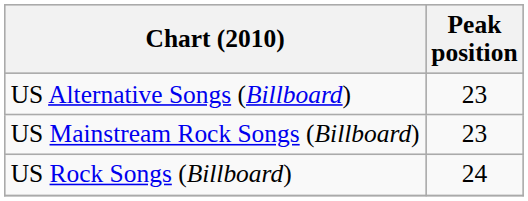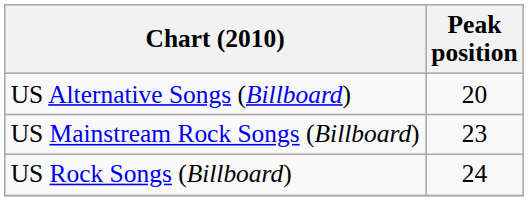 <table class="wikitable sortable">
 <tr>
 <th>Chart (2010)</th>
 <th>Peak<br>position</th>
 </tr>
 <tr>
 <td>US <a href='#'>Alternative Songs</a> (<em><a href='#'>Billboard</a></em>)</td>
-<td align="center">23</td>
+<td align="center">20</td>
 </tr>
 <tr>
 <td>US <a href='#'>Mainstream Rock Songs</a> (<em>Billboard</em>)</td>
 <td align="center">23</td>
 </tr>
 <tr>
 <td>US <a href='#'>Rock Songs</a> (<em>Billboard</em>)</td>
 <td align="center">24</td>
 </tr>
 <tr>
 </tr>
 </table>
